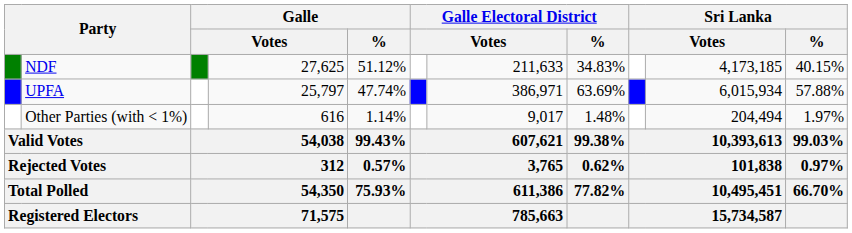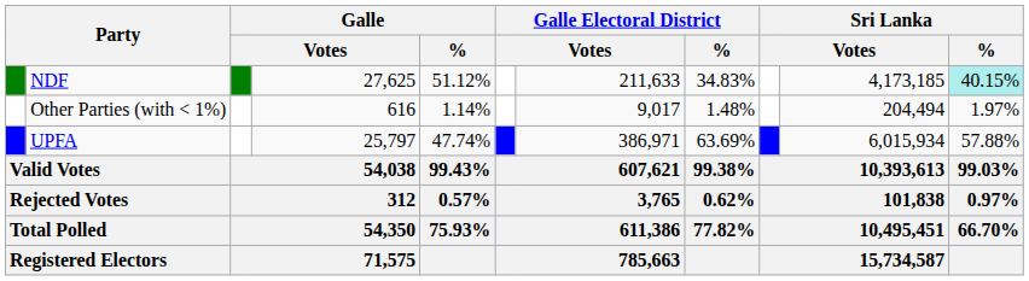 <table class="wikitable">
 <tr>
 <th colspan="2" width="144px"rowspan="2">Party</th>
 <th colspan="3" width="216px">Galle</th>
 <th colspan="3" width="216px"><a href='#'>Galle Electoral District</a></th>
 <th colspan="3" width="216px">Sri Lanka</th>
 </tr>
 <tr>
 <th colspan="2" width="144px">Votes</th>
 <th>%</th>
 <th colspan="2" width="144px">Votes</th>
 <th>%</th>
 <th colspan="2" width="144px">Votes</th>
 <th>%</th>
 </tr>
 <tr>
 <td style="background-color:green;" width="10px"></td>
 <td style="text-align:left;"><a href='#'>NDF</a></td>
 <td style="background-color:green;" width="10px"></td>
 <td style="text-align:right;">27,625</td>
 <td style="text-align:right;">51.12%</td>
 <td style="background-color:white;" width="10px"></td>
 <td style="text-align:right;">211,633</td>
 <td style="text-align:right;">34.83%</td>
 <td style="background-color:white;" width="10px"></td>
 <td style="text-align:right;">4,173,185</td>
-<td style="text-align:right;">40.15%</td>
+<td style="background: paleturquoise; text-align:right;">40.15%</td>
+</tr>
+<tr>
+<td style="background-color:white;" width="10px"></td>
+<td style="text-align:left;">Other Parties (with < 1%)</td>
+<td style="background-color:white;" width="10px"></td>
+<td style="text-align:right;">616</td>
+<td style="text-align:right;">1.14%</td>
+<td style="background-color:white;" width="10px"></td>
+<td style="text-align:right;">9,017</td>
+<td style="text-align:right;">1.48%</td>
+<td style="background-color:white;" width="10px"></td>
+<td style="text-align:right;">204,494</td>
+<td style="text-align:right;">1.97%</td>
 </tr>
 <tr>
 <td style="background-color:blue;" width="10px"></td>
 <td style="text-align:left;"><a href='#'>UPFA</a></td>
 <td style="background-color:white;" width="10px"></td>
 <td style="text-align:right;">25,797</td>
 <td style="text-align:right;">47.74%</td>
 <td style="background-color:blue;" width="10px"></td>
 <td style="text-align:right;">386,971</td>
 <td style="text-align:right;">63.69%</td>
 <td style="background-color:blue;" width="10px"></td>
 <td style="text-align:right;">6,015,934</td>
 <td style="text-align:right;">57.88%</td>
-</tr>
-<tr>
-<td style="background-color:white;" width="10px"></td>
-<td style="text-align:left;">Other Parties (with < 1%)</td>
-<td style="background-color:white;" width="10px"></td>
-<td style="text-align:right;">616</td>
-<td style="text-align:right;">1.14%</td>
-<td style="background-color:white;" width="10px"></td>
-<td style="text-align:right;">9,017</td>
-<td style="text-align:right;">1.48%</td>
-<td style="background-color:white;" width="10px"></td>
-<td style="text-align:right;">204,494</td>
-<td style="text-align:right;">1.97%</td>
 </tr>
 <tr>
 <th colspan="2" width="144px"style="text-align:left;">Valid Votes</th>
 <th style="text-align:right;"colspan="2" width="144px">54,038</th>
 <th style="text-align:right;">99.43%</th>
 <th style="text-align:right;"colspan="2" width="144px">607,621</th>
 <th style="text-align:right;">99.38%</th>
 <th style="text-align:right;"colspan="2" width="144px">10,393,613</th>
 <th style="text-align:right;">99.03%</th>
 </tr>
 <tr>
 <th colspan="2" width="144px"style="text-align:left;">Rejected Votes</th>
 <th style="text-align:right;"colspan="2" width="144px">312</th>
 <th style="text-align:right;">0.57%</th>
 <th style="text-align:right;"colspan="2" width="144px">3,765</th>
 <th style="text-align:right;">0.62%</th>
 <th style="text-align:right;"colspan="2" width="144px">101,838</th>
 <th style="text-align:right;">0.97%</th>
 </tr>
 <tr>
 <th colspan="2" width="144px"style="text-align:left;">Total Polled</th>
 <th style="text-align:right;"colspan="2" width="144px">54,350</th>
 <th style="text-align:right;">75.93%</th>
 <th style="text-align:right;"colspan="2" width="144px">611,386</th>
 <th style="text-align:right;">77.82%</th>
 <th style="text-align:right;"colspan="2" width="144px">10,495,451</th>
 <th style="text-align:right;">66.70%</th>
 </tr>
 <tr>
 <th colspan="2" width="144px"style="text-align:left;">Registered Electors</th>
 <th style="text-align:right;"colspan="2" width="144px">71,575</th>
 <th></th>
 <th style="text-align:right;"colspan="2" width="144px">785,663</th>
 <th></th>
 <th style="text-align:right;"colspan="2" width="144px">15,734,587</th>
 <th></th>
 </tr>
 </table>
